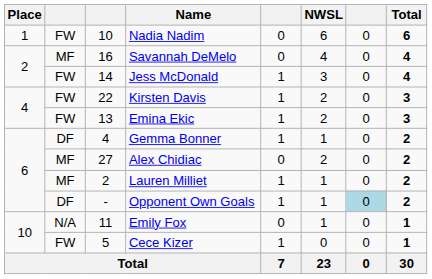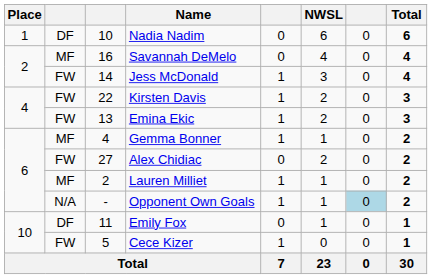 <table class="wikitable sortable" style="font-size: 95%; text-align: center;">
 <tr>
 <th width=40>Place</th>
 <th width=40></th>
 <th width=40></th>
 <th width=150>Name</th>
 <th width=40></th>
 <th width=40>NWSL</th>
 <th width=40></th>
 <th width=40>Total</th>
 </tr>
 <tr>
 <td>1</td>
-<td>FW</td>
+<td>DF</td>
 <td>10</td>
 <td align="left"> <a href='#'>Nadia Nadim</a></td>
 <td>0</td>
 <td>6</td>
 <td>0</td>
 <td><strong>6</strong></td>
 </tr>
 <tr>
 <td rowspan="2">2</td>
 <td>MF</td>
 <td>16</td>
 <td align="left"> <a href='#'>Savannah DeMelo</a></td>
 <td>0</td>
 <td>4</td>
 <td>0</td>
 <td><strong>4</strong></td>
 </tr>
 <tr>
 <td>FW</td>
 <td>14</td>
 <td align="left"> <a href='#'>Jess McDonald</a></td>
 <td>1</td>
 <td>3</td>
 <td>0</td>
 <td><strong>4</strong></td>
 </tr>
 <tr>
 <td rowspan="2">4</td>
 <td>FW</td>
 <td>22</td>
 <td align="left"> <a href='#'>Kirsten Davis</a></td>
 <td>1</td>
 <td>2</td>
 <td>0</td>
 <td><strong>3</strong></td>
 </tr>
 <tr>
 <td>FW</td>
 <td>13</td>
 <td align="left"> <a href='#'>Emina Ekic</a></td>
 <td>1</td>
 <td>2</td>
 <td>0</td>
 <td><strong>3</strong></td>
 </tr>
 <tr>
 <td rowspan="4">6</td>
-<td>DF</td>
+<td>MF</td>
 <td>4</td>
 <td align="left"> <a href='#'>Gemma Bonner</a></td>
 <td>1</td>
 <td>1</td>
 <td>0</td>
 <td><strong>2</strong></td>
 </tr>
 <tr>
-<td>MF</td>
+<td>FW</td>
 <td>27</td>
 <td align="left"> <a href='#'>Alex Chidiac</a></td>
 <td>0</td>
 <td>2</td>
 <td>0</td>
 <td><strong>2</strong></td>
 </tr>
 <tr>
 <td>MF</td>
 <td>2</td>
 <td align="left"> <a href='#'>Lauren Milliet</a></td>
 <td>1</td>
 <td>1</td>
 <td>0</td>
 <td><strong>2</strong></td>
 </tr>
 <tr>
-<td>DF</td>
+<td>N/A</td>
 <td>-</td>
 <td align="left"><a href='#'>Opponent Own Goals</a></td>
 <td>1</td>
 <td>1</td>
 <td style="background: lightblue;">0</td>
 <td><strong>2</strong></td>
 </tr>
 <tr>
 <td rowspan="2">10</td>
-<td>N/A</td>
+<td>DF</td>
 <td>11</td>
 <td align="left"> <a href='#'>Emily Fox</a></td>
 <td>0</td>
 <td>1</td>
 <td>0</td>
 <td><strong>1</strong></td>
 </tr>
 <tr>
 <td>FW</td>
 <td>5</td>
 <td align="left"> <a href='#'>Cece Kizer</a></td>
 <td>1</td>
 <td>0</td>
 <td>0</td>
 <td><strong>1</strong></td>
 </tr>
 <tr>
 <th colspan="4">Total</th>
 <th>7</th>
 <th>23</th>
 <th>0</th>
 <th>30</th>
 </tr>
 </table>
